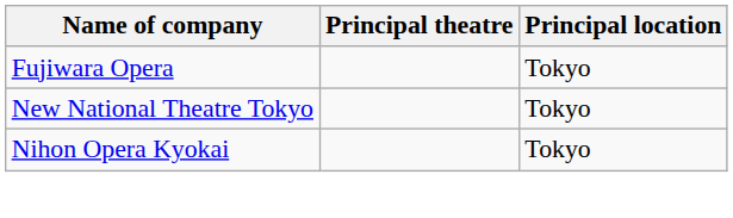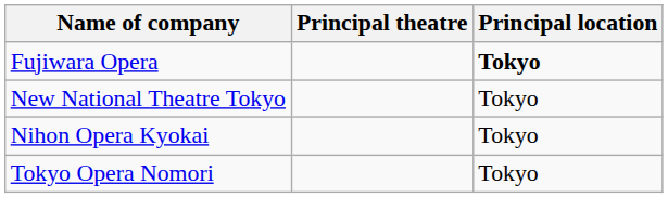 <table class="wikitable">
 <tr>
 <th>Name of company</th>
 <th>Principal theatre</th>
 <th>Principal location</th>
 </tr>
 <tr>
 <td><a href='#'>Fujiwara Opera</a></td>
 <td></td>
-<td>Tokyo</td>
+<td><strong>Tokyo</strong></td>
 </tr>
 <tr>
 <td><a href='#'>New National Theatre Tokyo</a></td>
 <td></td>
 <td>Tokyo</td>
 </tr>
 <tr>
 <td><a href='#'>Nihon Opera Kyokai</a></td>
 <td></td>
 <td>Tokyo</td>
 </tr>
+<tr>
+<td><a href='#'>Tokyo Opera Nomori</a></td>
+<td></td>
+<td>Tokyo</td>
+</tr>
 </table>
